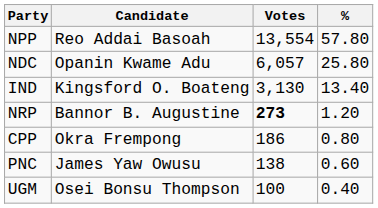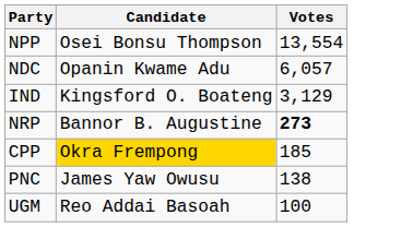 <table class="wikitable">
 <tr>
 <th>Party</th>
 <th>Candidate</th>
 <th>Votes</th>
-<th>%</th>
 </tr>
 <tr>
 <td><big>NPP</big></td>
-<td><big>Reo Addai Basoah</big></td>
+<td><big>Osei Bonsu Thompson</big></td>
 <td><big>13,554</big></td>
-<td><big>57.80</big></td>
 </tr>
 <tr>
 <td><big>NDC</big></td>
 <td><big>Opanin Kwame Adu</big></td>
 <td><big>6,057</big></td>
-<td><big>25.80</big></td>
 </tr>
 <tr>
 <td><big>IND</big></td>
 <td><big>Kingsford O. Boateng</big></td>
-<td><big>3,130</big></td>
-<td><big>13.40</big></td>
+<td><big>3,129</big></td>
 </tr>
 <tr>
 <td><big>NRP</big></td>
 <td><big>Bannor B. Augustine</big></td>
 <td><strong><big>273</big></strong></td>
-<td><big>1.20</big></td>
 </tr>
 <tr>
 <td><big>CPP</big></td>
-<td><big>Okra Frempong</big></td>
-<td><big>186</big></td>
-<td><big>0.80</big></td>
+<td style="background: gold;"><big>Okra Frempong</big></td>
+<td><big>185</big></td>
 </tr>
 <tr>
 <td><big>PNC</big></td>
 <td><big>James Yaw Owusu</big></td>
 <td><big>138</big></td>
-<td><big>0.60</big></td>
 </tr>
 <tr>
 <td><big>UGM</big></td>
-<td><big>Osei Bonsu Thompson</big></td>
+<td><big>Reo Addai Basoah</big></td>
 <td><big>100</big></td>
-<td><big>0.40</big></td>
 </tr>
 </table>
